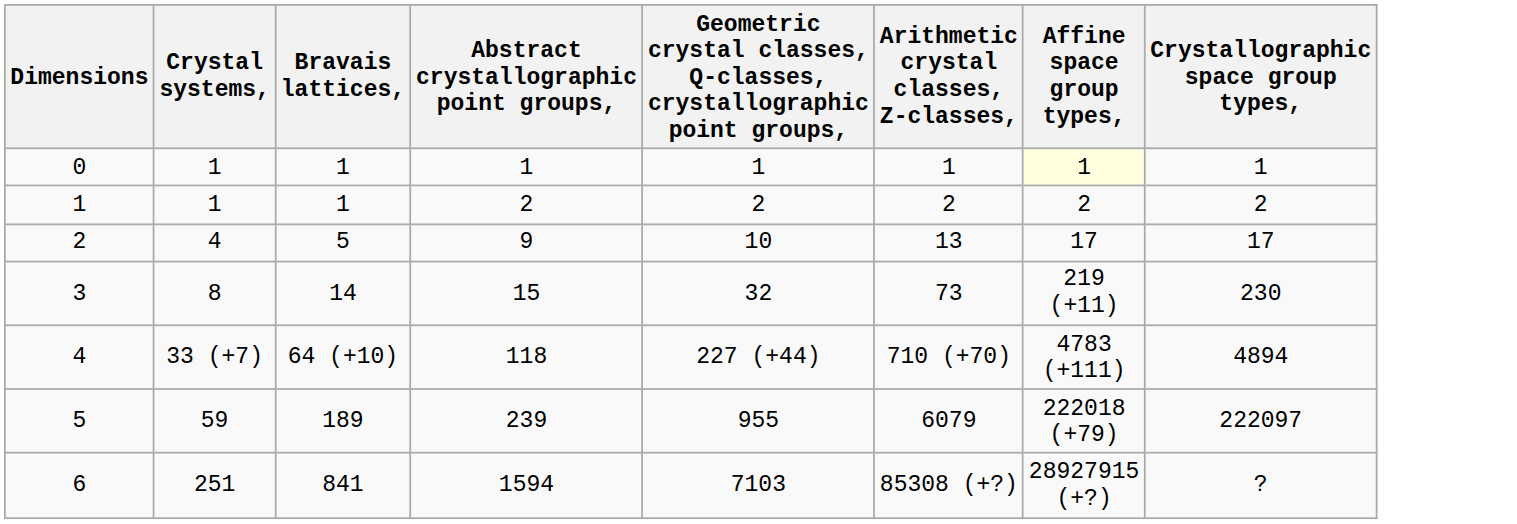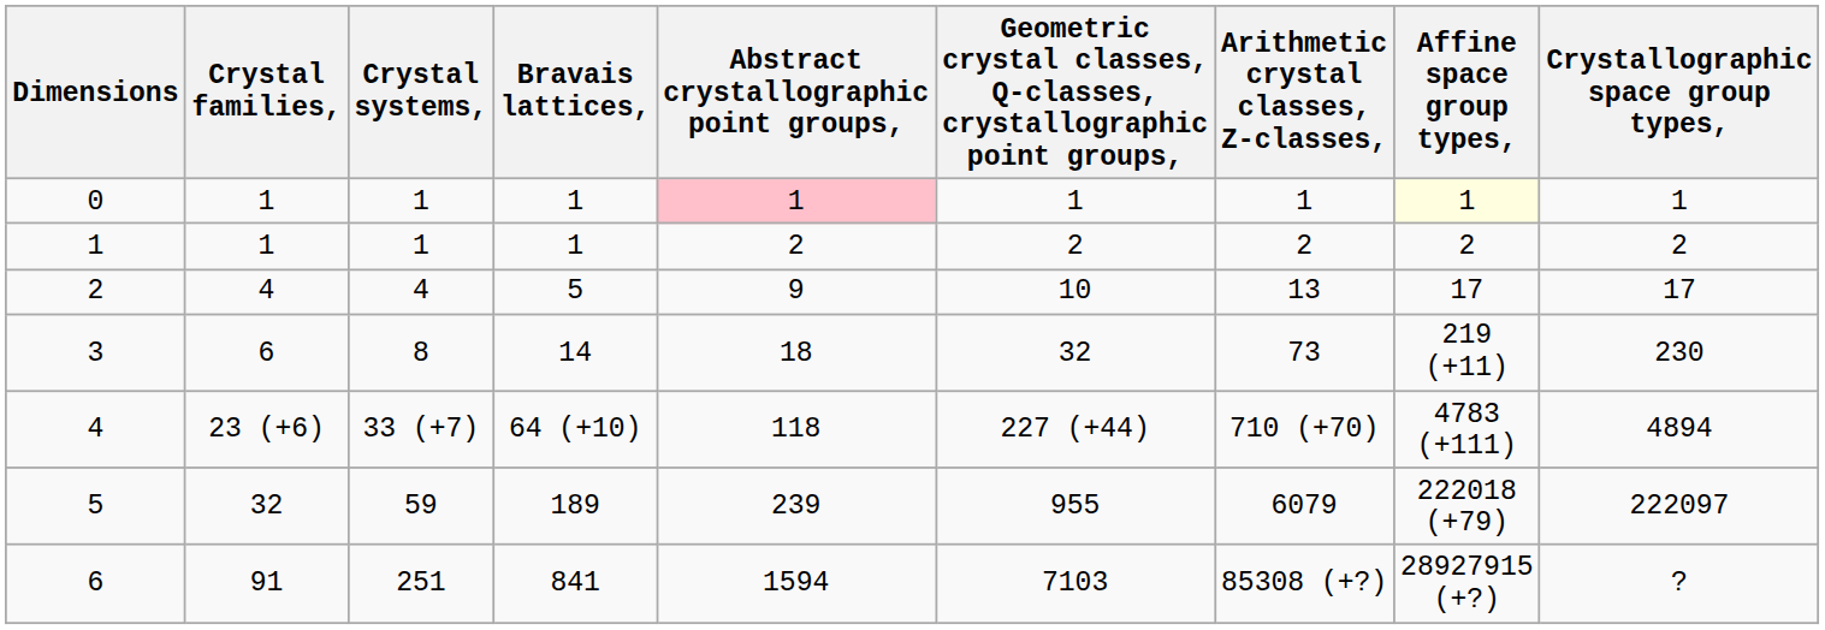 <table class="wikitable" style="margin: 1em auto; text-align: center;">
 <tr>
 <th>Dimensions</th>
+<th>Crystal families, </th>
 <th>Crystal systems, </th>
 <th>Bravais lattices, </th>
 <th>Abstract crystallographic point groups, </th>
 <th>Geometric crystal classes, Q-classes, crystallographic point groups, </th>
 <th>Arithmetic crystal classes, Z-classes, </th>
 <th>Affine space group types, </th>
 <th>Crystallographic space group types, </th>
 </tr>
 <tr>
 <td>0</td>
 <td>1</td>
 <td>1</td>
 <td>1</td>
+<td style="background: pink;">1</td>
 <td>1</td>
 <td>1</td>
 <td style="background: lightyellow;">1</td>
 <td>1</td>
 </tr>
 <tr>
+<td>1</td>
 <td>1</td>
 <td>1</td>
 <td>1</td>
 <td>2</td>
 <td>2</td>
 <td>2</td>
 <td>2</td>
 <td>2</td>
 </tr>
 <tr>
 <td>2</td>
 <td>4</td>
+<td>4</td>
 <td>5</td>
 <td>9</td>
 <td>10</td>
 <td>13</td>
 <td>17</td>
 <td>17</td>
 </tr>
 <tr>
 <td>3</td>
+<td>6</td>
 <td>8</td>
 <td>14</td>
-<td>15</td>
+<td>18</td>
 <td>32</td>
 <td>73</td>
 <td>219 (+11)</td>
 <td>230</td>
 </tr>
 <tr>
 <td>4</td>
+<td>23 (+6)</td>
 <td>33 (+7)</td>
 <td>64 (+10)</td>
 <td>118</td>
 <td>227 (+44)</td>
 <td>710 (+70)</td>
 <td>4783 (+111)</td>
 <td>4894</td>
 </tr>
 <tr>
 <td>5</td>
+<td>32</td>
 <td>59</td>
 <td>189</td>
 <td>239</td>
 <td>955</td>
 <td>6079</td>
 <td>222018 (+79)</td>
 <td>222097</td>
 </tr>
 <tr>
 <td>6</td>
+<td>91</td>
 <td>251</td>
 <td>841</td>
 <td>1594</td>
 <td>7103</td>
 <td>85308 (+?)</td>
 <td>28927915 (+?)</td>
 <td>?</td>
 </tr>
 </table>
